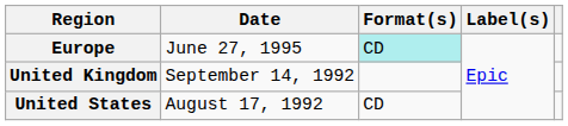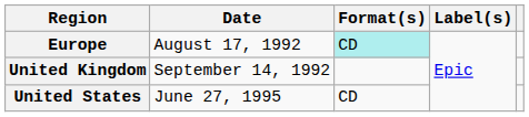 <table class="wikitable plainrowheaders">
 <tr>
 <th scope="col">Region</th>
 <th scope="col">Date</th>
 <th scope="col">Format(s)</th>
 <th scope="col">Label(s)</th>
 <th scope="col"></th>
 </tr>
 <tr>
 <th scope="row">Europe</th>
-<td>June 27, 1995</td>
+<td>August 17, 1992</td>
 <td style="background: paleturquoise;">CD</td>
 <td rowspan="3"><a href='#'>Epic</a></td>
 <td></td>
 </tr>
 <tr>
 <th scope="row">United Kingdom</th>
 <td>September 14, 1992</td>
 <td></td>
 <td></td>
 </tr>
 <tr>
 <th scope="row">United States</th>
-<td>August 17, 1992</td>
+<td>June 27, 1995</td>
 <td>CD</td>
 <td></td>
 </tr>
 </table>
